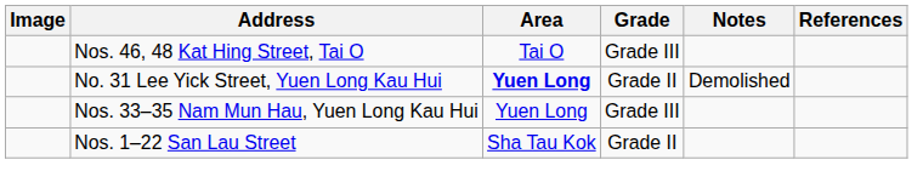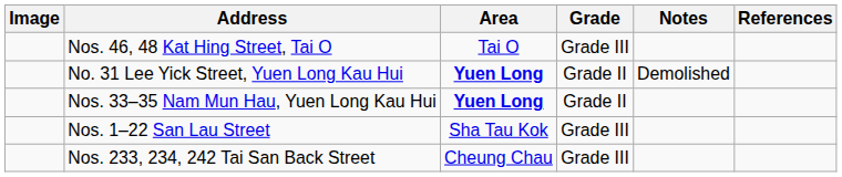 <table class="wikitable" width="auto" style="text-align: center">
 <tr>
 <th>Image</th>
 <th>Address</th>
 <th>Area</th>
 <th>Grade</th>
 <th>Notes</th>
 <th>References</th>
 </tr>
 <tr>
 <td></td>
 <td style="text-align:left;">Nos. 46, 48 <a href='#'>Kat Hing Street</a>, <a href='#'>Tai O</a></td>
 <td style="text-align:center;"><a href='#'>Tai O</a></td>
 <td>Grade III</td>
 <td></td>
 <td style="text-align:center;"></td>
 </tr>
 <tr>
 <td></td>
 <td style="text-align:left;">No. 31 Lee Yick Street, <a href='#'>Yuen Long Kau Hui</a></td>
 <td style="text-align:center;"><strong><a href='#'>Yuen Long</a></strong></td>
 <td>Grade II</td>
 <td>Demolished</td>
 <td></td>
 </tr>
 <tr>
 <td></td>
 <td style="text-align:left;">Nos. 33–35 <a href='#'>Nam Mun Hau</a>, Yuen Long Kau Hui</td>
-<td style="text-align:center;"><a href='#'>Yuen Long</a></td>
-<td>Grade III</td>
+<td style="text-align:center;"><strong><a href='#'>Yuen Long</a></strong></td>
+<td>Grade II</td>
 <td></td>
 <td style="text-align:center;"></td>
 </tr>
 <tr>
 <td></td>
 <td style="text-align:left;">Nos. 1–22 <a href='#'>San Lau Street</a></td>
 <td style="text-align:center;"><a href='#'>Sha Tau Kok</a></td>
-<td>Grade II</td>
+<td>Grade III</td>
+<td></td>
+<td style="text-align:center;"></td>
+</tr>
+<tr>
+<td></td>
+<td style="text-align:left;">Nos. 233, 234, 242 Tai San Back Street</td>
+<td style="text-align:center;"><a href='#'>Cheung Chau</a></td>
+<td>Grade III</td>
 <td></td>
 <td style="text-align:center;"></td>
 </tr>
 </table>
